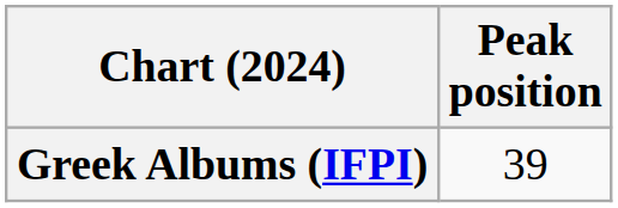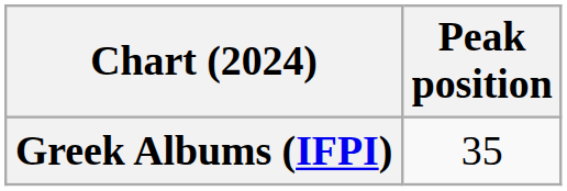 <table class="wikitable plainrowheaders" style="text-align:center">
 <tr>
 <th scope="col">Chart (2024)</th>
 <th scope="col">Peak<br>position</th>
 </tr>
 <tr>
 <th scope="row">Greek Albums (<a href='#'>IFPI</a>)</th>
-<td>39</td>
+<td>35</td>
 </tr>
 </table>
